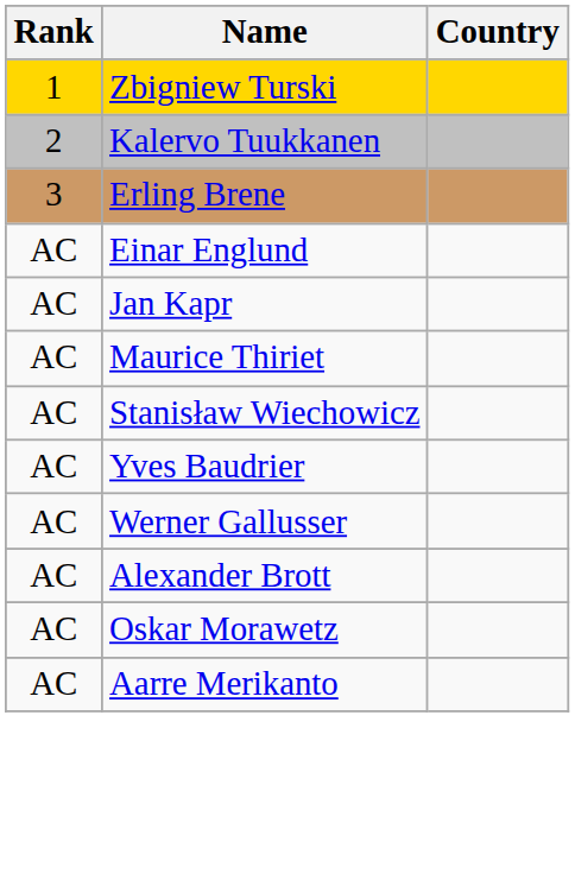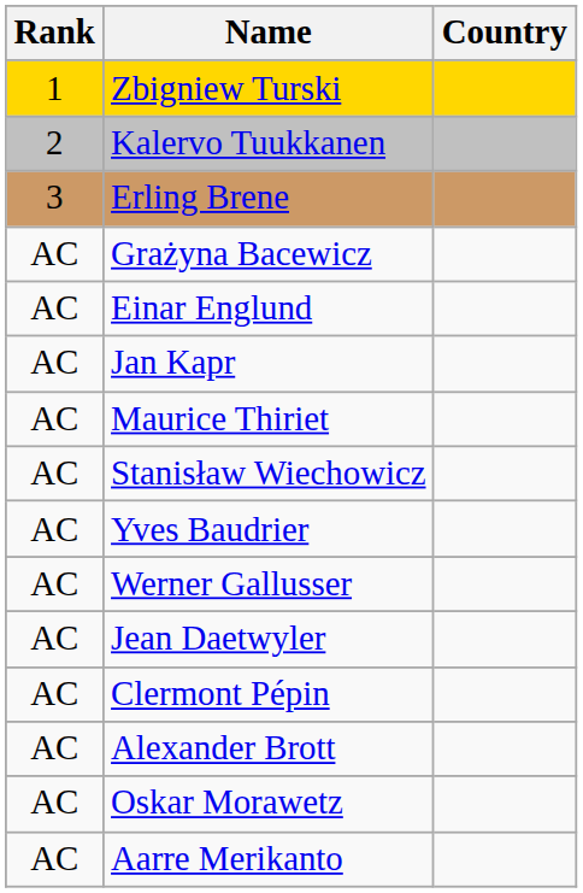 <table class="wikitable sortable" style="text-align:center">
 <tr>
 <th>Rank</th>
 <th>Name</th>
 <th>Country</th>
 </tr>
 <tr bgcolor=gold>
 <td>1</td>
 <td align="left"><a href='#'>Zbigniew Turski</a></td>
 <td align="left"></td>
 </tr>
 <tr bgcolor=silver>
 <td>2</td>
 <td align="left"><a href='#'>Kalervo Tuukkanen</a></td>
 <td align="left"></td>
 </tr>
 <tr bgcolor=#CC9966>
 <td>3</td>
 <td align="left"><a href='#'>Erling Brene</a></td>
+<td align="left"></td>
+</tr>
+<tr>
+<td>AC</td>
+<td align="left"><a href='#'>Grażyna Bacewicz</a></td>
 <td align="left"></td>
 </tr>
 <tr>
 <td>AC</td>
 <td align="left"><a href='#'>Einar Englund</a></td>
 <td align="left"></td>
 </tr>
 <tr>
 <td>AC</td>
 <td align="left"><a href='#'>Jan Kapr</a></td>
 <td align="left"></td>
 </tr>
 <tr>
 <td>AC</td>
 <td align="left"><a href='#'>Maurice Thiriet</a></td>
 <td align="left"></td>
 </tr>
 <tr>
 <td>AC</td>
 <td align="left"><a href='#'>Stanisław Wiechowicz</a></td>
 <td align="left"></td>
 </tr>
 <tr>
 <td>AC</td>
 <td align="left"><a href='#'>Yves Baudrier</a></td>
 <td align="left"></td>
 </tr>
 <tr>
 <td>AC</td>
 <td align="left"><a href='#'>Werner Gallusser</a></td>
 <td align="left"></td>
 </tr>
 <tr>
 <td>AC</td>
+<td align="left"><a href='#'>Jean Daetwyler</a></td>
+<td align="left"></td>
+</tr>
+<tr>
+<td>AC</td>
+<td align="left"><a href='#'>Clermont Pépin</a></td>
+<td align="left"></td>
+</tr>
+<tr>
+<td>AC</td>
 <td align="left"><a href='#'>Alexander Brott</a></td>
 <td align="left"></td>
 </tr>
 <tr>
 <td>AC</td>
 <td align="left"><a href='#'>Oskar Morawetz</a></td>
 <td align="left"></td>
 </tr>
 <tr>
 <td>AC</td>
 <td align="left"><a href='#'>Aarre Merikanto</a></td>
 <td align="left"></td>
 </tr>
 </table>
